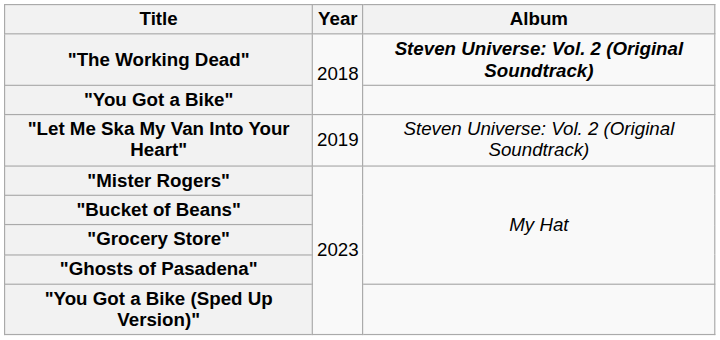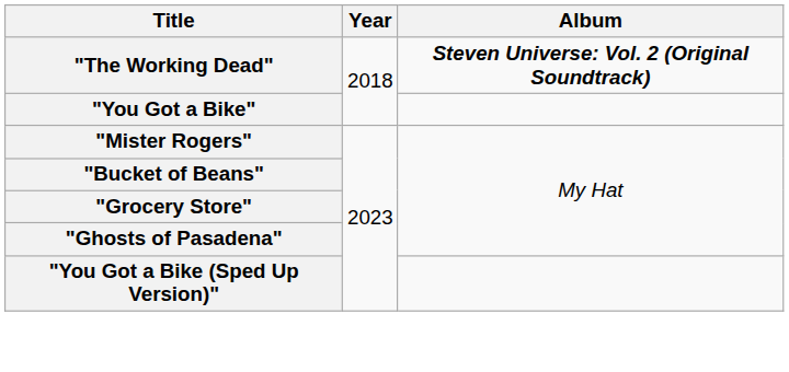 <table class="wikitable plainrowheaders" style="text-align:center">
 <tr>
 <th scope="col" style="width:16em;">Title</th>
 <th scope="col">Year</th>
 <th scope="col">Album</th>
 </tr>
 <tr>
 <th scope="row">"The Working Dead"</th>
 <td rowspan="2">2018</td>
 <td><strong><em>Steven Universe: Vol. 2 (Original Soundtrack)</em></strong></td>
 </tr>
 <tr>
 <th scope="row">"You Got a Bike"</th>
 <td></td>
-</tr>
-<tr>
-<th scope="row">"Let Me Ska My Van Into Your Heart"</th>
-<td>2019</td>
-<td><em>Steven Universe: Vol. 2 (Original Soundtrack)</em></td>
 </tr>
 <tr>
 <th scope="row">"Mister Rogers"</th>
 <td rowspan="5">2023</td>
 <td rowspan="4"><em>My Hat</em></td>
 </tr>
 <tr>
 <th scope="row">"Bucket of Beans"</th>
 </tr>
 <tr>
 <th scope="row">"Grocery Store"</th>
 </tr>
 <tr>
 <th scope="row">"Ghosts of Pasadena"</th>
 </tr>
 <tr>
 <th scope="row">"You Got a Bike (Sped Up Version)"</th>
 <td></td>
 </tr>
 </table>
